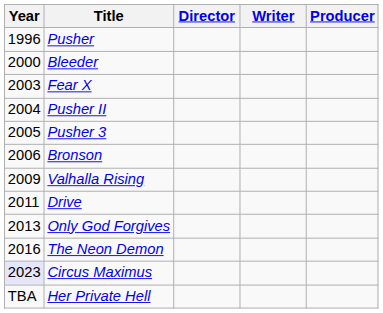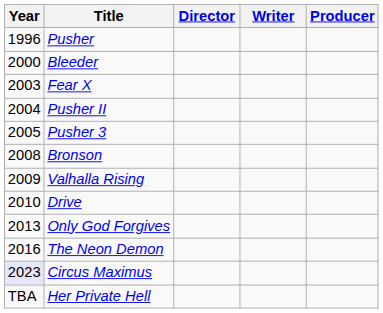 <table class="wikitable">
 <tr>
 <th>Year</th>
 <th>Title</th>
 <th style="width:65px;"><a href='#'>Director</a></th>
 <th style="width:65px;"><a href='#'>Writer</a></th>
 <th style="width:65px;"><a href='#'>Producer</a></th>
 </tr>
 <tr>
 <td>1996</td>
 <td><em><a href='#'>Pusher</a></em></td>
 <td></td>
 <td></td>
 <td></td>
 </tr>
 <tr>
 <td>2000</td>
 <td><em><a href='#'>Bleeder</a></em></td>
 <td></td>
 <td></td>
 <td></td>
 </tr>
 <tr>
 <td>2003</td>
 <td><em><a href='#'>Fear X</a></em></td>
 <td></td>
 <td></td>
 <td></td>
 </tr>
 <tr>
 <td>2004</td>
 <td><em><a href='#'>Pusher II</a></em></td>
 <td></td>
 <td></td>
 <td></td>
 </tr>
 <tr>
 <td>2005</td>
 <td><em><a href='#'>Pusher 3</a></em></td>
 <td></td>
 <td></td>
 <td></td>
 </tr>
 <tr>
-<td>2006</td>
+<td>2008</td>
 <td><em><a href='#'>Bronson</a></em></td>
 <td></td>
 <td></td>
 <td></td>
 </tr>
 <tr>
 <td>2009</td>
 <td><em><a href='#'>Valhalla Rising</a></em></td>
 <td></td>
 <td></td>
 <td></td>
 </tr>
 <tr>
-<td>2011</td>
+<td>2010</td>
 <td><em><a href='#'>Drive</a></em></td>
 <td></td>
 <td></td>
 <td></td>
 </tr>
 <tr>
 <td>2013</td>
 <td><em><a href='#'>Only God Forgives</a></em></td>
 <td></td>
 <td></td>
 <td></td>
 </tr>
 <tr>
 <td>2016</td>
 <td><em><a href='#'>The Neon Demon</a></em></td>
 <td></td>
 <td></td>
 <td></td>
 </tr>
 <tr>
 <td style="background: lavender;">2023</td>
 <td><em><a href='#'>Circus Maximus</a></em></td>
 <td></td>
 <td></td>
 <td></td>
 </tr>
 <tr>
 <td>TBA</td>
 <td><em><a href='#'>Her Private Hell</a></em></td>
 <td></td>
 <td></td>
 <td></td>
 </tr>
 </table>
